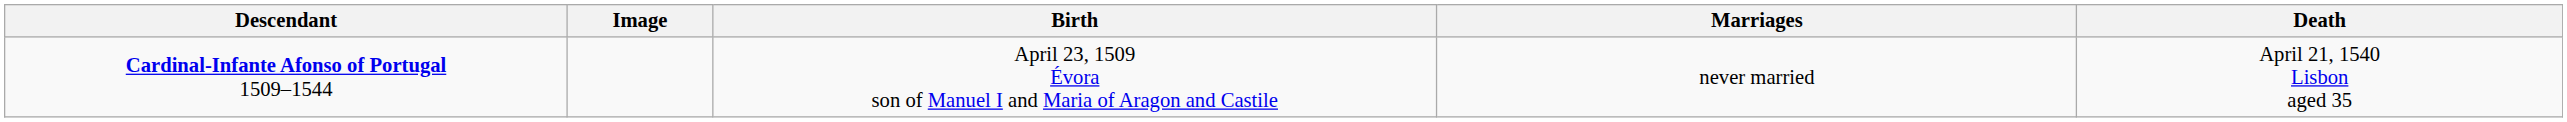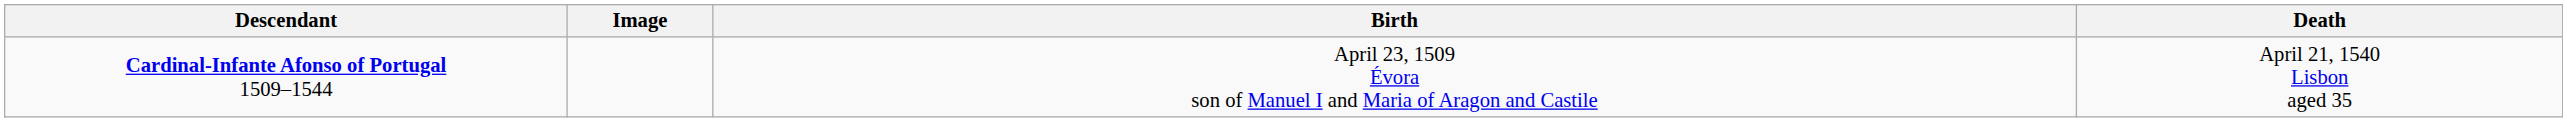 <table style="text-align:center; width:100%" class="wikitable">
 <tr>
 <th style="width:22%;">Descendant</th>
 <th style="width:105px;">Image</th>
 <th>Birth</th>
-<th style="width:25%;">Marriages</th>
 <th style="width:19%;">Death</th>
 </tr>
 <tr>
 <td><strong><a href='#'>Cardinal-Infante Afonso of Portugal</a></strong><br>1509–1544</td>
 <td></td>
 <td>April 23, 1509<br><a href='#'>Évora</a><br>son of <a href='#'>Manuel I</a> and <a href='#'>Maria of Aragon and Castile</a></td>
-<td>never married</td>
 <td>April 21, 1540<br><a href='#'>Lisbon</a><br>aged 35</td>
 </tr>
 </table>
